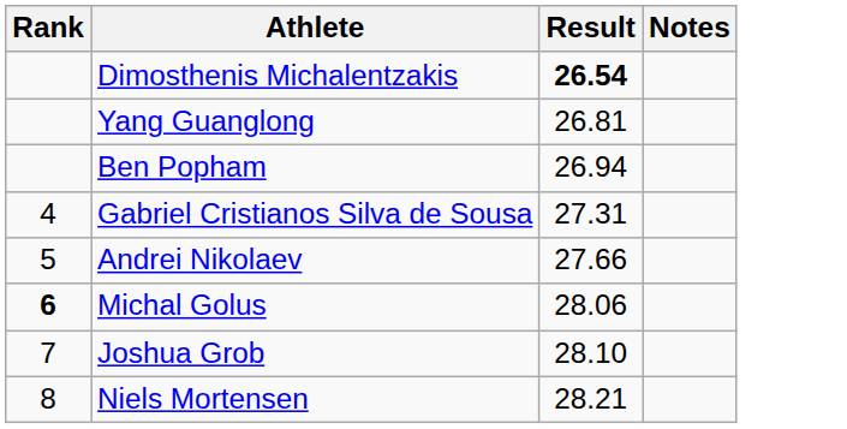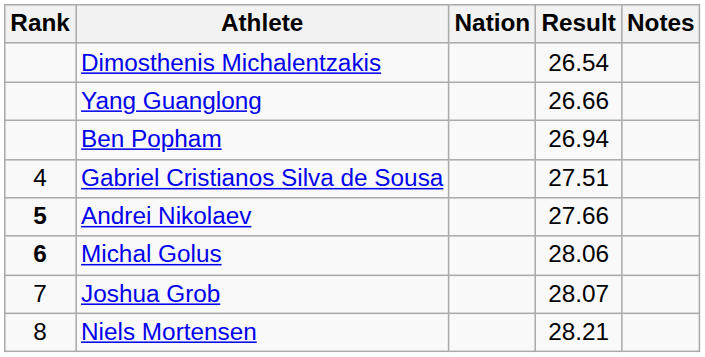 <table class="wikitable sortable" style="text-align:center">
 <tr>
 <th>Rank</th>
 <th>Athlete</th>
+<th>Nation</th>
 <th>Result</th>
 <th>Notes</th>
 </tr>
 <tr>
 <td></td>
 <td align=left><a href='#'>Dimosthenis Michalentzakis</a></td>
-<td><strong>26.54</strong></td>
+<td align=left></td>
+<td>26.54</td>
 <td></td>
 </tr>
 <tr>
 <td></td>
 <td align=left><a href='#'>Yang Guanglong</a></td>
-<td>26.81</td>
+<td align=left></td>
+<td>26.66</td>
 <td></td>
 </tr>
 <tr>
 <td></td>
 <td align=left><a href='#'>Ben Popham</a></td>
+<td align=left></td>
 <td>26.94</td>
 <td></td>
 </tr>
 <tr>
 <td>4</td>
 <td align=left><a href='#'>Gabriel Cristianos Silva de Sousa</a></td>
-<td>27.31</td>
+<td align=left></td>
+<td>27.51</td>
 <td></td>
 </tr>
 <tr>
-<td>5</td>
+<td><strong>5</strong></td>
 <td align=left><a href='#'>Andrei Nikolaev</a></td>
+<td align=left></td>
 <td>27.66</td>
 <td></td>
 </tr>
 <tr>
 <td><strong>6</strong></td>
 <td align=left><a href='#'>Michal Golus</a></td>
+<td align=left></td>
 <td>28.06</td>
 <td></td>
 </tr>
 <tr>
 <td>7</td>
 <td align=left><a href='#'>Joshua Grob</a></td>
-<td>28.10</td>
+<td align=left></td>
+<td>28.07</td>
 <td></td>
 </tr>
 <tr>
 <td>8</td>
 <td align=left><a href='#'>Niels Mortensen</a></td>
+<td align=left></td>
 <td>28.21</td>
 <td></td>
 </tr>
 </table>
